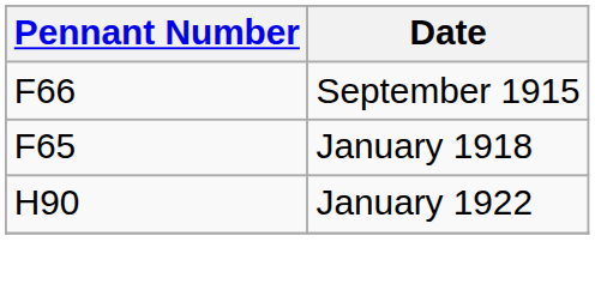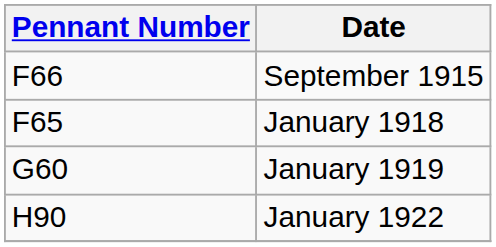 <table class="wikitable" style="text-align:left">
 <tr>
 <th><a href='#'>Pennant Number</a></th>
 <th>Date</th>
 </tr>
 <tr>
 <td>F66</td>
 <td>September 1915</td>
 </tr>
 <tr>
 <td>F65</td>
 <td>January 1918</td>
 </tr>
 <tr>
+<td>G60</td>
+<td>January 1919</td>
+</tr>
+<tr>
 <td>H90</td>
 <td>January 1922</td>
 </tr>
 <tr>
 </tr>
 </table>
